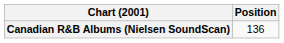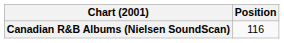 <table class="wikitable sortable plainrowheaders" style="text-align:center;">
 <tr>
 <th scope="col">Chart (2001)</th>
 <th scope="col">Position</th>
 </tr>
 <tr>
 <th scope="row">Canadian R&B Albums (Nielsen SoundScan)</th>
-<td>136</td>
+<td>116</td>
 </tr>
 </table>
